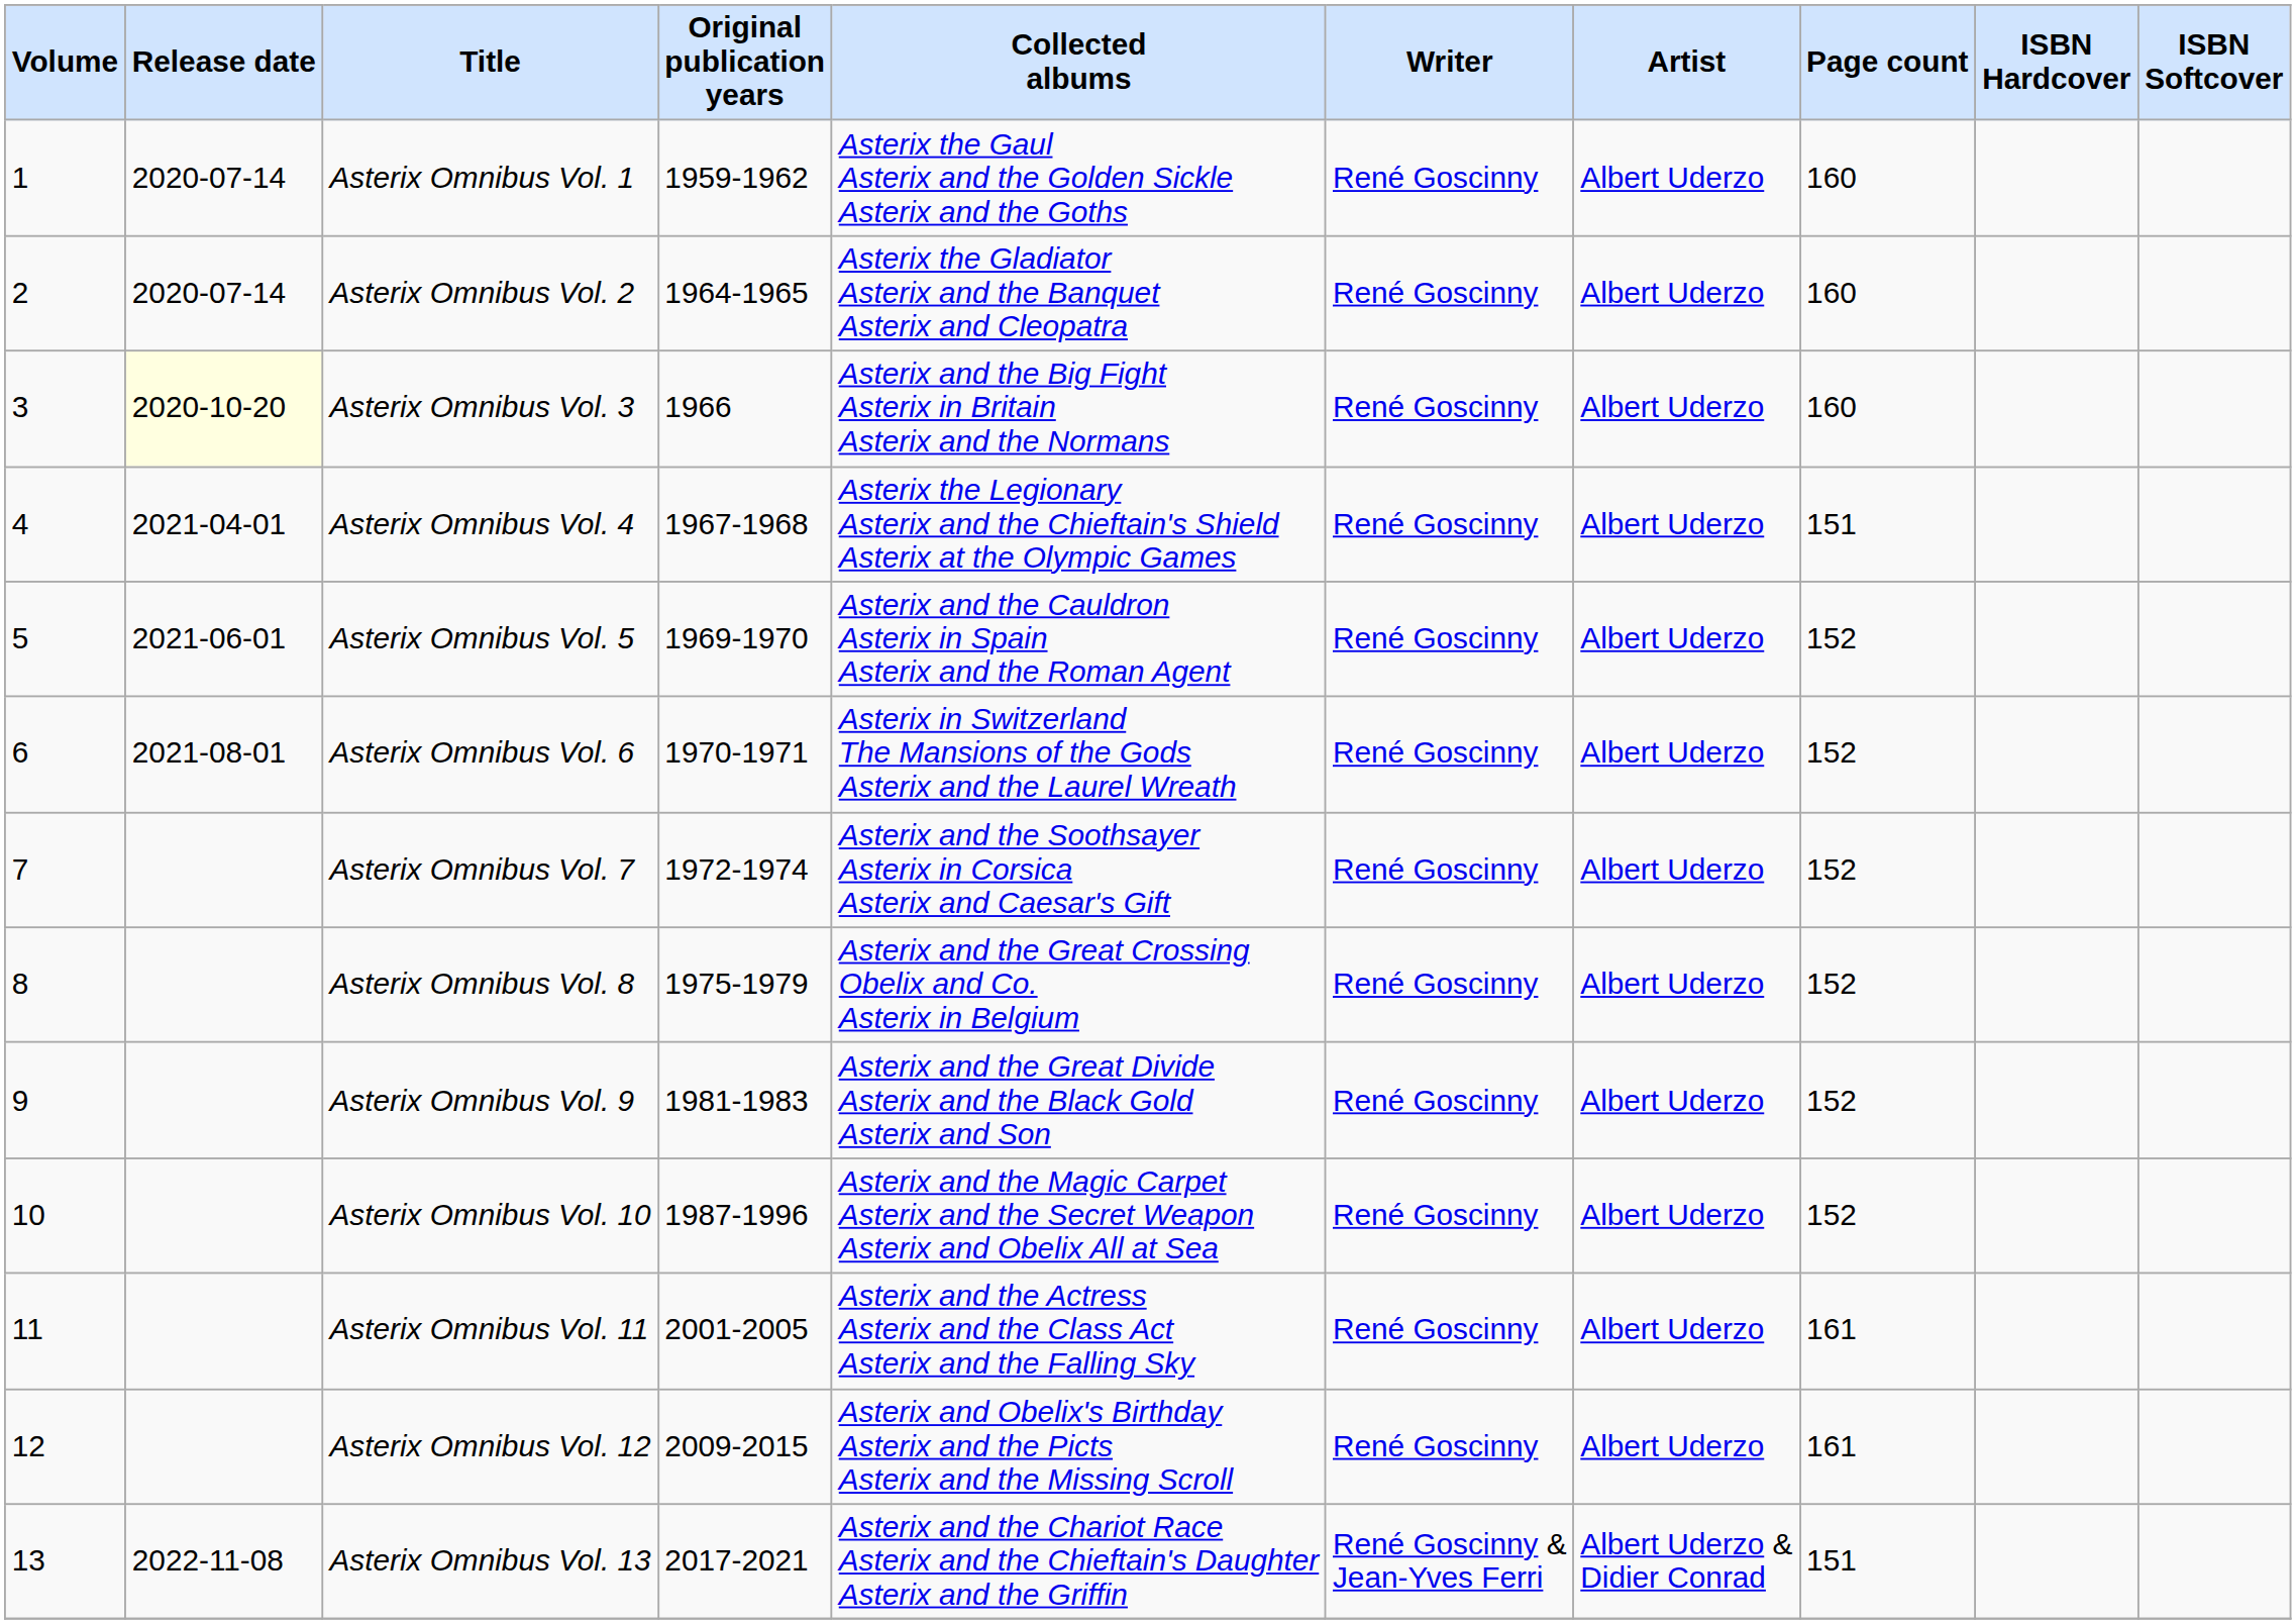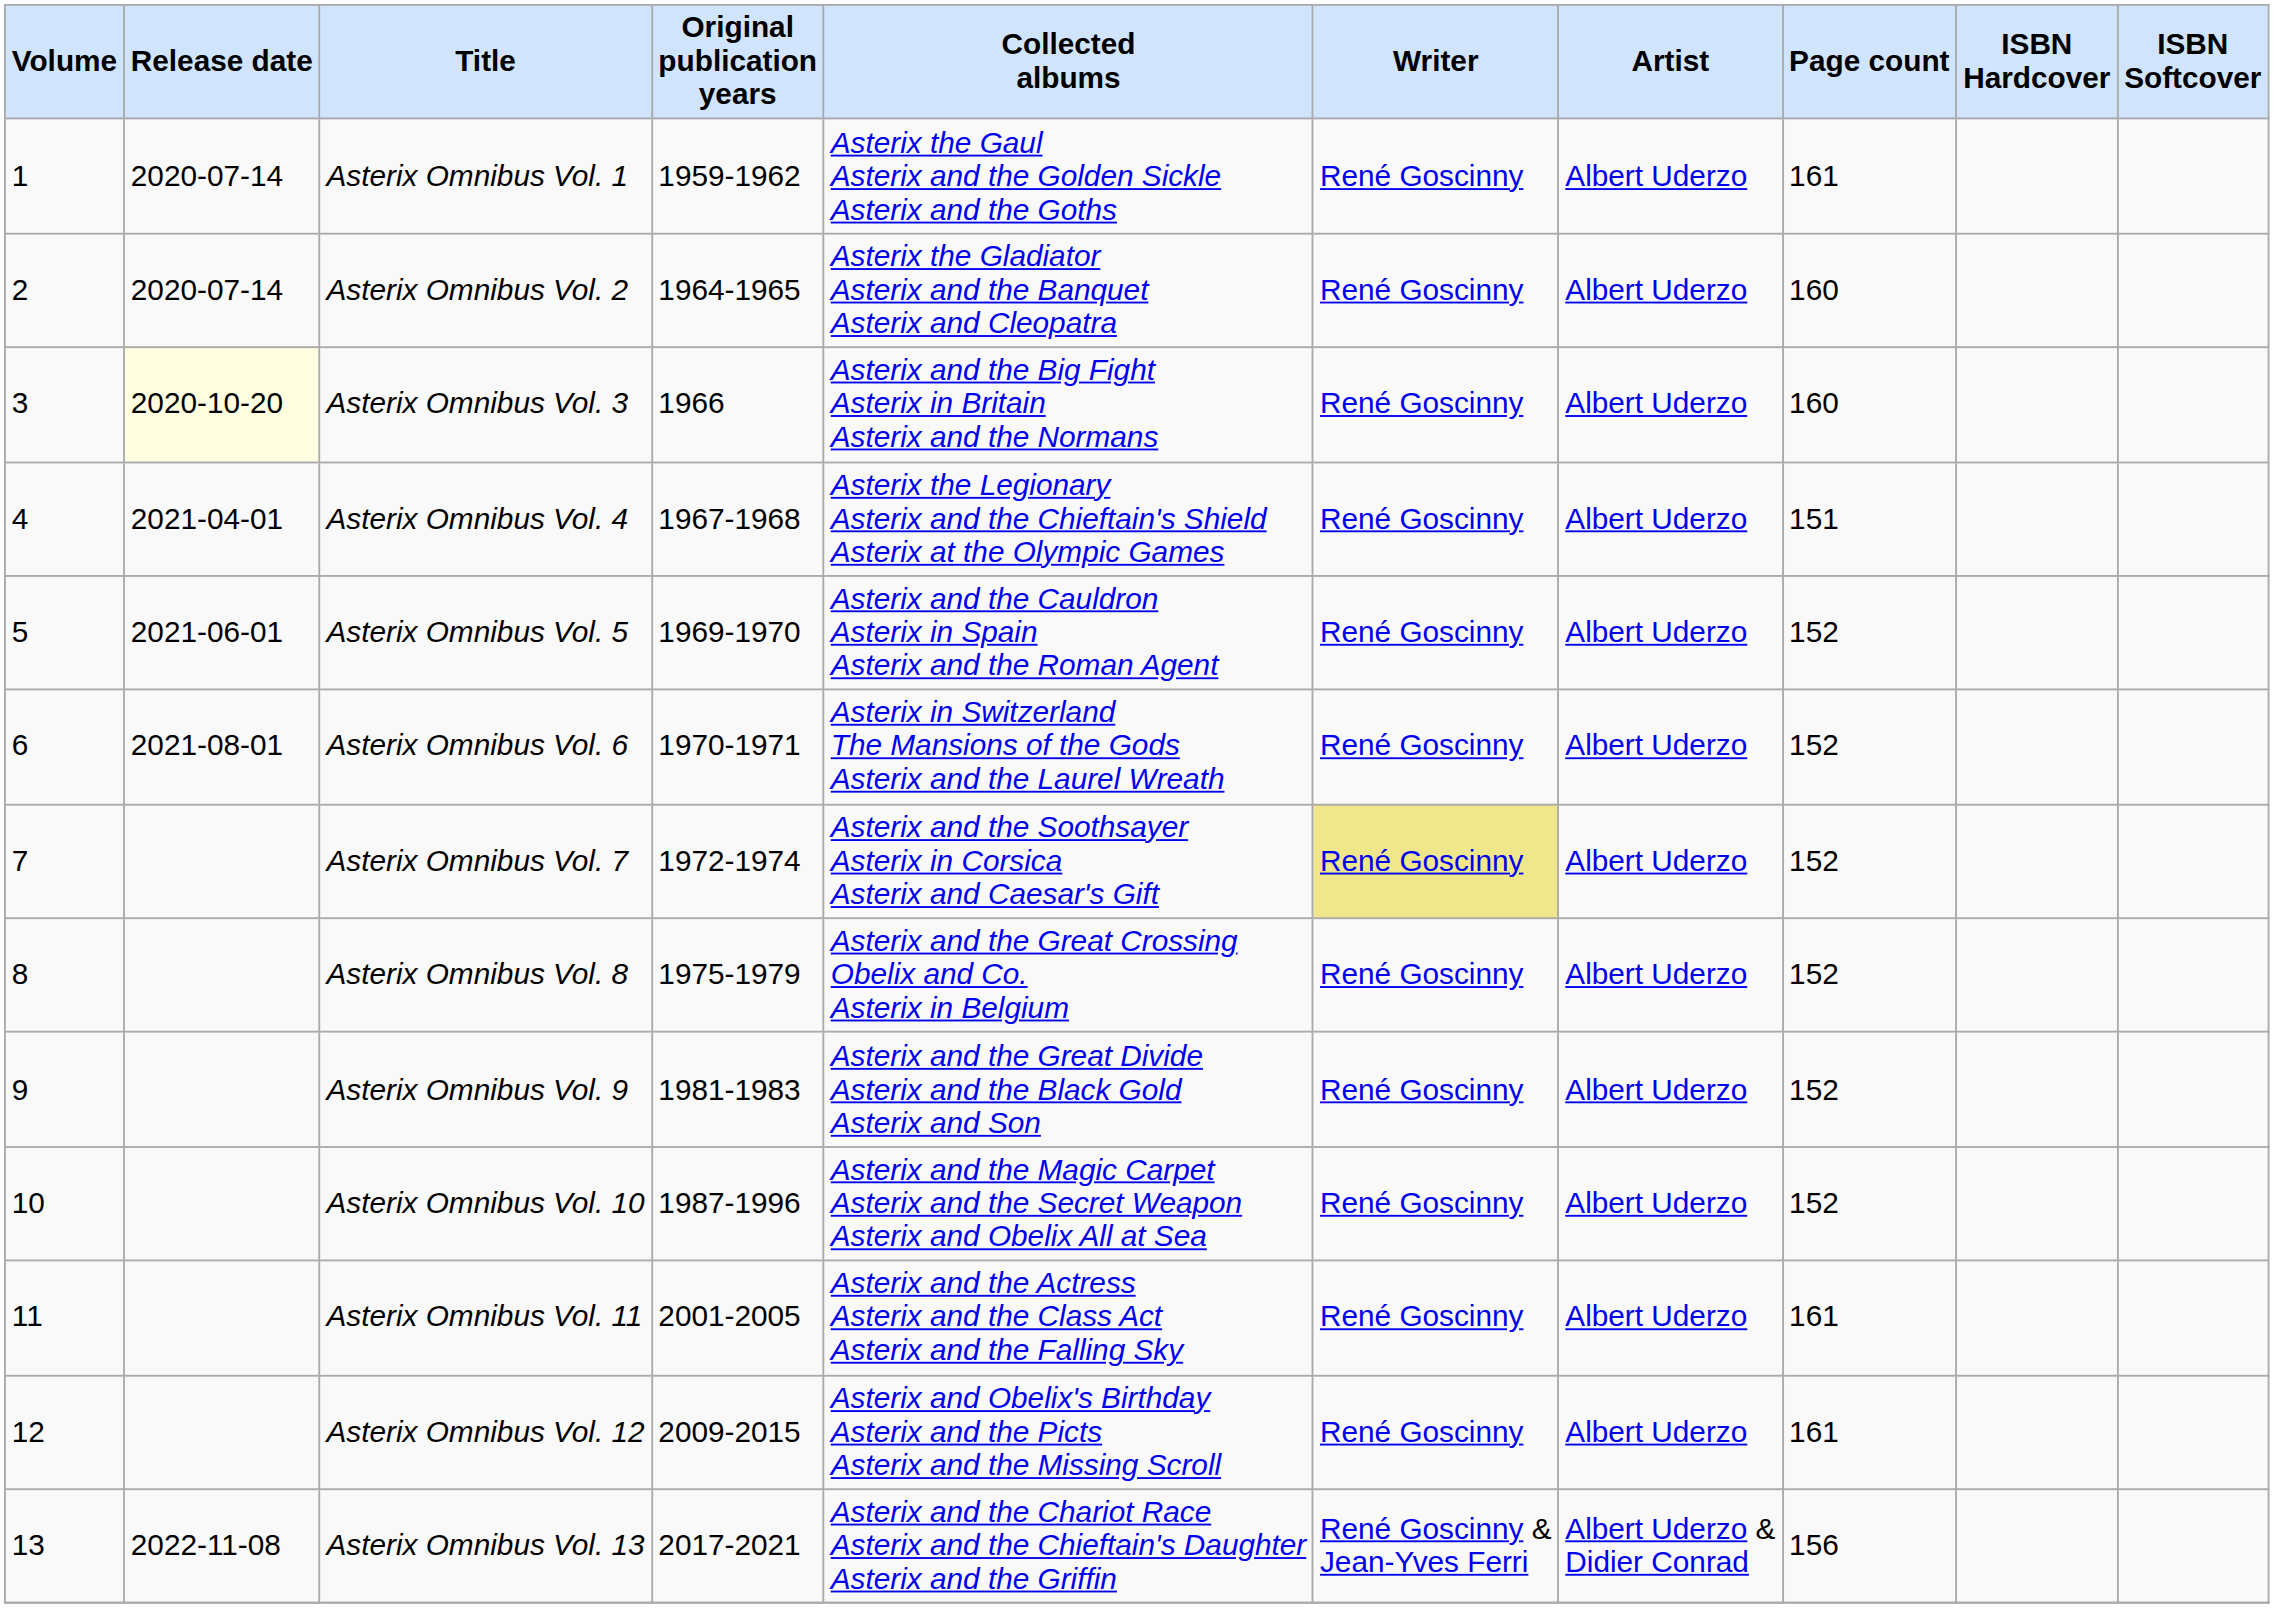 <table class="wikitable sortable">
 <tr>
 <th style="background-color:#D0E4FE" data-sort-type="number">Volume</th>
 <th style="background-color:#D0E4FE">Release date</th>
 <th style="background-color:#D0E4FE">Title</th>
 <th style="background-color:#D0E4FE">Original<br>publication<br>years</th>
 <th style="background-color:#D0E4FE">Collected<br>albums</th>
 <th style="background-color:#D0E4FE">Writer</th>
 <th style="background-color:#D0E4FE">Artist</th>
 <th style="background-color:#D0E4FE"><strong>Page count</strong></th>
 <th style="background-color:#D0E4FE">ISBN<br>Hardcover</th>
 <th style="background-color:#D0E4FE">ISBN<br>Softcover</th>
 </tr>
 <tr>
 <td>1</td>
 <td>2020-07-14</td>
 <td><em>Asterix Omnibus Vol. 1</em></td>
 <td>1959-1962</td>
 <td><em><a href='#'>Asterix the Gaul</a></em><br><em><a href='#'>Asterix and the Golden Sickle</a></em><br><em><a href='#'>Asterix and the Goths</a></em></td>
 <td><a href='#'>René Goscinny</a></td>
 <td><a href='#'>Albert Uderzo</a></td>
-<td>160</td>
+<td>161</td>
 <td></td>
 <td></td>
 </tr>
 <tr>
 <td>2</td>
 <td>2020-07-14</td>
 <td><em>Asterix Omnibus Vol. 2</em></td>
 <td>1964-1965</td>
 <td><em><a href='#'>Asterix the Gladiator</a></em><br><em><a href='#'>Asterix and the Banquet</a></em><br><em><a href='#'>Asterix and Cleopatra</a></em></td>
 <td><a href='#'>René Goscinny</a></td>
 <td><a href='#'>Albert Uderzo</a></td>
 <td>160</td>
 <td></td>
 <td></td>
 </tr>
 <tr>
 <td>3</td>
 <td style="background: lightyellow;">2020-10-20</td>
 <td><em>Asterix Omnibus Vol. 3</em></td>
 <td>1966</td>
 <td><em><a href='#'>Asterix and the Big Fight</a></em><br><em><a href='#'>Asterix in Britain</a></em><br><em><a href='#'>Asterix and the Normans</a></em></td>
 <td><a href='#'>René Goscinny</a></td>
 <td><a href='#'>Albert Uderzo</a></td>
 <td>160</td>
 <td></td>
 <td></td>
 </tr>
 <tr>
 <td>4</td>
 <td>2021-04-01</td>
 <td><em>Asterix Omnibus Vol. 4</em></td>
 <td>1967-1968</td>
 <td><em><a href='#'>Asterix the Legionary</a></em><br><em><a href='#'>Asterix and the Chieftain's Shield</a></em><br><em><a href='#'>Asterix at the Olympic Games</a></em></td>
 <td><a href='#'>René Goscinny</a></td>
 <td><a href='#'>Albert Uderzo</a></td>
 <td>151</td>
 <td></td>
 <td></td>
 </tr>
 <tr>
 <td>5</td>
 <td>2021-06-01</td>
 <td><em>Asterix Omnibus Vol. 5</em></td>
 <td>1969-1970</td>
 <td><em><a href='#'>Asterix and the Cauldron</a></em><br><em><a href='#'>Asterix in Spain</a></em><br><em><a href='#'>Asterix and the Roman Agent</a></em></td>
 <td><a href='#'>René Goscinny</a></td>
 <td><a href='#'>Albert Uderzo</a></td>
 <td>152</td>
 <td></td>
 <td></td>
 </tr>
 <tr>
 <td>6</td>
 <td>2021-08-01</td>
 <td><em>Asterix Omnibus Vol. 6</em></td>
 <td>1970-1971</td>
 <td><em><a href='#'>Asterix in Switzerland</a></em><br><em><a href='#'>The Mansions of the Gods</a></em><br><em><a href='#'>Asterix and the Laurel Wreath</a></em></td>
 <td><a href='#'>René Goscinny</a></td>
 <td><a href='#'>Albert Uderzo</a></td>
 <td>152</td>
 <td></td>
 <td></td>
 </tr>
 <tr>
 <td>7</td>
 <td></td>
 <td><em>Asterix Omnibus Vol. 7</em></td>
 <td>1972-1974</td>
 <td><em><a href='#'>Asterix and the Soothsayer</a></em><br><em><a href='#'>Asterix in Corsica</a></em><br><em><a href='#'>Asterix and Caesar's Gift</a></em></td>
-<td><a href='#'>René Goscinny</a></td>
+<td style="background: khaki;"><a href='#'>René Goscinny</a></td>
 <td><a href='#'>Albert Uderzo</a></td>
 <td>152</td>
 <td></td>
 <td></td>
 </tr>
 <tr>
 <td>8</td>
 <td></td>
 <td><em>Asterix Omnibus Vol. 8</em></td>
 <td>1975-1979</td>
 <td><em><a href='#'>Asterix and the Great Crossing</a></em><br><em><a href='#'>Obelix and Co.</a></em><br><em><a href='#'>Asterix in Belgium</a></em></td>
 <td><a href='#'>René Goscinny</a></td>
 <td><a href='#'>Albert Uderzo</a></td>
 <td>152</td>
 <td></td>
 <td></td>
 </tr>
 <tr>
 <td>9</td>
 <td></td>
 <td><em>Asterix Omnibus Vol. 9</em></td>
 <td>1981-1983</td>
 <td><em><a href='#'>Asterix and the Great Divide</a></em><br><em><a href='#'>Asterix and the Black Gold</a></em><br><em><a href='#'>Asterix and Son</a></em></td>
 <td><a href='#'>René Goscinny</a></td>
 <td><a href='#'>Albert Uderzo</a></td>
 <td>152</td>
 <td></td>
 <td></td>
 </tr>
 <tr>
 <td>10</td>
 <td></td>
 <td><em>Asterix Omnibus Vol. 10</em></td>
 <td>1987-1996</td>
 <td><em><a href='#'>Asterix and the Magic Carpet</a></em><br><em><a href='#'>Asterix and the Secret Weapon</a></em><br><em><a href='#'>Asterix and Obelix All at Sea</a></em></td>
 <td><a href='#'>René Goscinny</a></td>
 <td><a href='#'>Albert Uderzo</a></td>
 <td>152</td>
 <td></td>
 <td></td>
 </tr>
 <tr>
 <td>11</td>
 <td></td>
 <td><em>Asterix Omnibus Vol. 11</em></td>
 <td>2001-2005</td>
 <td><em><a href='#'>Asterix and the Actress</a></em><br><em><a href='#'>Asterix and the Class Act</a></em><br><em><a href='#'>Asterix and the Falling Sky</a></em></td>
 <td><a href='#'>René Goscinny</a></td>
 <td><a href='#'>Albert Uderzo</a></td>
 <td>161</td>
 <td></td>
 <td></td>
 </tr>
 <tr>
 <td>12</td>
 <td></td>
 <td><em>Asterix Omnibus Vol. 12</em></td>
 <td>2009-2015</td>
 <td><em><a href='#'>Asterix and Obelix's Birthday</a></em><br><em><a href='#'>Asterix and the Picts</a></em><br><em><a href='#'>Asterix and the Missing Scroll</a></em></td>
 <td><a href='#'>René Goscinny</a></td>
 <td><a href='#'>Albert Uderzo</a></td>
 <td>161</td>
 <td></td>
 <td></td>
 </tr>
 <tr>
 <td>13</td>
 <td>2022-11-08</td>
 <td><em>Asterix Omnibus Vol. 13</em></td>
 <td>2017-2021</td>
 <td><em><a href='#'>Asterix and the Chariot Race</a></em><br><em><a href='#'>Asterix and the Chieftain's Daughter</a></em><br><em><a href='#'>Asterix and the Griffin</a></em></td>
 <td><a href='#'>René Goscinny</a> & <br><a href='#'>Jean-Yves Ferri</a></td>
 <td><a href='#'>Albert Uderzo</a> & <br><a href='#'>Didier Conrad</a></td>
-<td>151</td>
+<td>156</td>
 <td></td>
 <td></td>
 </tr>
 <tr>
 </tr>
 </table>
